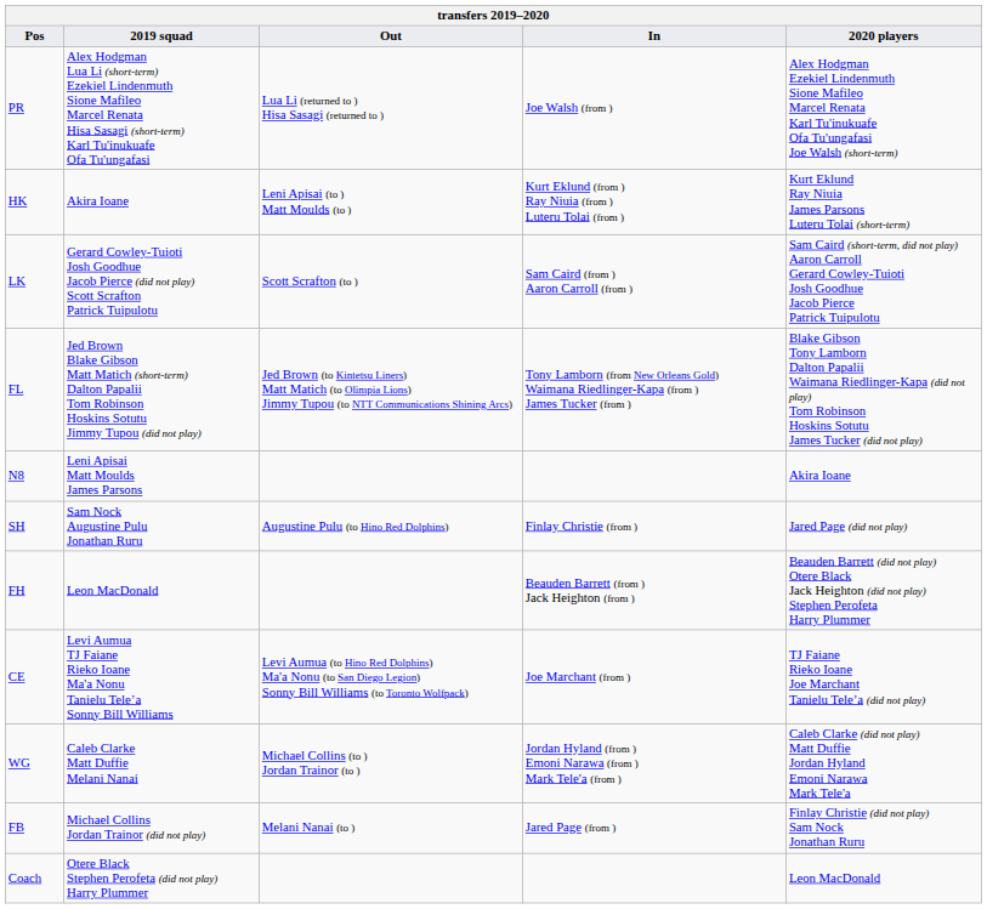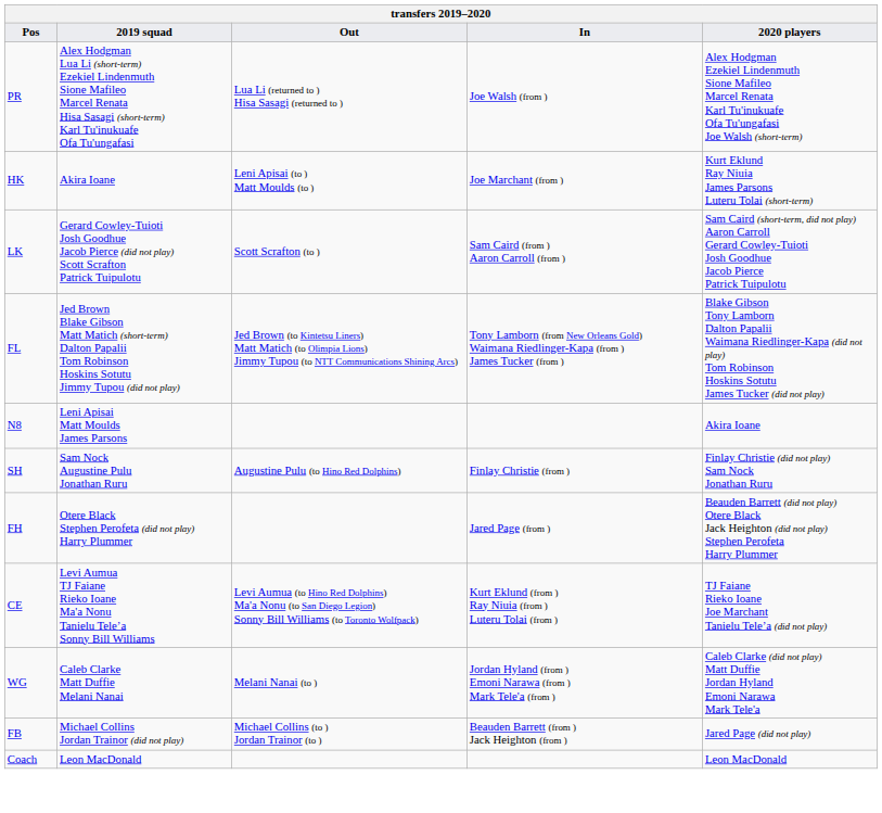 <table class="wikitable" style="text-align: left; width:95%">
 <tr>
 <th colspan="100%"> transfers 2019–2020</th>
 </tr>
 <tr>
 <th style="background:#ebecf0; width:6%;">Pos</th>
 <th style="background:#ebecf0; width:20%;">2019 squad</th>
 <th style="background:#ebecf0; width:27%;">Out</th>
 <th style="background:#ebecf0; width:27%;">In</th>
 <th style="background:#ebecf0; width:20%;">2020 players</th>
 </tr>
 <tr>
 <td><a href='#'>PR</a></td>
 <td> <a href='#'>Alex Hodgman</a> <br> <a href='#'>Lua Li</a> <small><em>(short-term)</em></small> <br> <a href='#'>Ezekiel Lindenmuth</a> <br> <a href='#'>Sione Mafileo</a> <br> <a href='#'>Marcel Renata</a> <br> <a href='#'>Hisa Sasagi</a> <small><em>(short-term)</em></small> <br> <a href='#'>Karl Tu'inukuafe</a> <br> <a href='#'>Ofa Tu'ungafasi</a></td>
 <td>  <a href='#'>Lua Li</a> <small>(returned to )</small> <br>  <a href='#'>Hisa Sasagi</a> <small>(returned to )</small></td>
 <td>  <a href='#'>Joe Walsh</a> <small>(from )</small></td>
 <td> <a href='#'>Alex Hodgman</a> <br> <a href='#'>Ezekiel Lindenmuth</a> <br> <a href='#'>Sione Mafileo</a> <br> <a href='#'>Marcel Renata</a> <br> <a href='#'>Karl Tu'inukuafe</a> <br> <a href='#'>Ofa Tu'ungafasi</a> <br> <a href='#'>Joe Walsh</a> <small><em>(short-term)</em></small></td>
 </tr>
 <tr>
 <td><a href='#'>HK</a></td>
 <td> <a href='#'>Akira Ioane</a></td>
 <td>  <a href='#'>Leni Apisai</a> <small>(to )</small> <br>  <a href='#'>Matt Moulds</a> <small>(to )</small></td>
-<td>  <a href='#'>Kurt Eklund</a> <small>(from )</small> <br>  <a href='#'>Ray Niuia</a> <small>(from )</small> <br>  <a href='#'>Luteru Tolai</a> <small>(from )</small></td>
+<td>  <a href='#'>Joe Marchant</a> <small>(from )</small></td>
 <td> <a href='#'>Kurt Eklund</a> <br> <a href='#'>Ray Niuia</a> <br> <a href='#'>James Parsons</a> <br> <a href='#'>Luteru Tolai</a> <small><em>(short-term)</em></small></td>
 </tr>
 <tr>
 <td><a href='#'>LK</a></td>
 <td> <a href='#'>Gerard Cowley-Tuioti</a> <br> <a href='#'>Josh Goodhue</a> <br> <a href='#'>Jacob Pierce</a> <small><em>(did not play)</em></small> <br> <a href='#'>Scott Scrafton</a> <br> <a href='#'>Patrick Tuipulotu</a></td>
 <td>  <a href='#'>Scott Scrafton</a> <small>(to )</small></td>
 <td>  <a href='#'>Sam Caird</a> <small>(from )</small> <br>  <a href='#'>Aaron Carroll</a> <small>(from )</small></td>
 <td> <a href='#'>Sam Caird</a> <small><em>(short-term, did not play)</em></small> <br> <a href='#'>Aaron Carroll</a> <br> <a href='#'>Gerard Cowley-Tuioti</a> <br> <a href='#'>Josh Goodhue</a> <br> <a href='#'>Jacob Pierce</a> <br> <a href='#'>Patrick Tuipulotu</a></td>
 </tr>
 <tr>
 <td><a href='#'>FL</a></td>
 <td> <a href='#'>Jed Brown</a> <br> <a href='#'>Blake Gibson</a> <br> <a href='#'>Matt Matich</a> <small><em>(short-term)</em></small> <br> <a href='#'>Dalton Papalii</a> <br> <a href='#'>Tom Robinson</a> <br> <a href='#'>Hoskins Sotutu</a> <br> <a href='#'>Jimmy Tupou</a> <small><em>(did not play)</em></small></td>
 <td>  <a href='#'>Jed Brown</a> <small>(to  <a href='#'>Kintetsu Liners</a>)</small> <br>  <a href='#'>Matt Matich</a> <small>(to  <a href='#'>Olimpia Lions</a>)</small> <br>  <a href='#'>Jimmy Tupou</a> <small>(to  <a href='#'>NTT Communications Shining Arcs</a>)</small></td>
 <td>  <a href='#'>Tony Lamborn</a> <small>(from  <a href='#'>New Orleans Gold</a>)</small> <br>  <a href='#'>Waimana Riedlinger-Kapa</a> <small>(from )</small> <br>  <a href='#'>James Tucker</a> <small>(from )</small></td>
 <td> <a href='#'>Blake Gibson</a> <br> <a href='#'>Tony Lamborn</a> <br> <a href='#'>Dalton Papalii</a> <br> <a href='#'>Waimana Riedlinger-Kapa</a> <small><em>(did not play)</em></small> <br> <a href='#'>Tom Robinson</a> <br> <a href='#'>Hoskins Sotutu</a> <br> <a href='#'>James Tucker</a> <small><em>(did not play)</em></small></td>
 </tr>
 <tr>
 <td><a href='#'>N8</a></td>
 <td> <a href='#'>Leni Apisai</a> <br> <a href='#'>Matt Moulds</a> <br> <a href='#'>James Parsons</a></td>
 <td></td>
 <td></td>
 <td> <a href='#'>Akira Ioane</a></td>
 </tr>
 <tr>
 <td><a href='#'>SH</a></td>
 <td> <a href='#'>Sam Nock</a> <br> <a href='#'>Augustine Pulu</a> <br> <a href='#'>Jonathan Ruru</a></td>
 <td>  <a href='#'>Augustine Pulu</a> <small>(to  <a href='#'>Hino Red Dolphins</a>)</small></td>
 <td>  <a href='#'>Finlay Christie</a> <small>(from )</small></td>
-<td> <a href='#'>Jared Page</a> <small><em>(did not play)</em></small></td>
+<td> <a href='#'>Finlay Christie</a> <small><em>(did not play)</em></small> <br> <a href='#'>Sam Nock</a> <br> <a href='#'>Jonathan Ruru</a></td>
 </tr>
 <tr>
 <td><a href='#'>FH</a></td>
-<td> <a href='#'>Leon MacDonald</a></td>
+<td> <a href='#'>Otere Black</a> <br> <a href='#'>Stephen Perofeta</a> <small><em>(did not play)</em></small> <br> <a href='#'>Harry Plummer</a></td>
 <td></td>
-<td>  <a href='#'>Beauden Barrett</a> <small>(from )</small> <br>  Jack Heighton <small>(from )</small></td>
+<td>  <a href='#'>Jared Page</a> <small>(from )</small></td>
 <td> <a href='#'>Beauden Barrett</a> <small><em>(did not play)</em></small> <br> <a href='#'>Otere Black</a> <br> Jack Heighton <small><em>(did not play)</em></small> <br> <a href='#'>Stephen Perofeta</a> <br> <a href='#'>Harry Plummer</a></td>
 </tr>
 <tr>
 <td><a href='#'>CE</a></td>
 <td> <a href='#'>Levi Aumua</a> <br> <a href='#'>TJ Faiane</a> <br> <a href='#'>Rieko Ioane</a> <br> <a href='#'>Ma'a Nonu</a> <br> <a href='#'>Tanielu Tele’a</a> <br> <a href='#'>Sonny Bill Williams</a></td>
 <td>  <a href='#'>Levi Aumua</a> <small>(to  <a href='#'>Hino Red Dolphins</a>)</small> <br>  <a href='#'>Ma'a Nonu</a> <small>(to  <a href='#'>San Diego Legion</a>)</small> <br>  <a href='#'>Sonny Bill Williams</a> <small>(to  <a href='#'>Toronto Wolfpack</a>)</small></td>
-<td>  <a href='#'>Joe Marchant</a> <small>(from )</small></td>
+<td>  <a href='#'>Kurt Eklund</a> <small>(from )</small> <br>  <a href='#'>Ray Niuia</a> <small>(from )</small> <br>  <a href='#'>Luteru Tolai</a> <small>(from )</small></td>
 <td> <a href='#'>TJ Faiane</a> <br> <a href='#'>Rieko Ioane</a> <br> <a href='#'>Joe Marchant</a> <br> <a href='#'>Tanielu Tele’a</a> <small><em>(did not play)</em></small></td>
 </tr>
 <tr>
 <td><a href='#'>WG</a></td>
 <td> <a href='#'>Caleb Clarke</a> <br> <a href='#'>Matt Duffie</a> <br> <a href='#'>Melani Nanai</a></td>
-<td>  <a href='#'>Michael Collins</a> <small>(to )</small> <br>  <a href='#'>Jordan Trainor</a> <small>(to )</small></td>
+<td>  <a href='#'>Melani Nanai</a> <small>(to )</small></td>
 <td>  <a href='#'>Jordan Hyland</a> <small>(from )</small> <br>  <a href='#'>Emoni Narawa</a> <small>(from )</small> <br>  <a href='#'>Mark Tele'a</a> <small>(from )</small></td>
 <td> <a href='#'>Caleb Clarke</a> <small><em>(did not play)</em></small> <br> <a href='#'>Matt Duffie</a> <br> <a href='#'>Jordan Hyland</a> <br> <a href='#'>Emoni Narawa</a> <br> <a href='#'>Mark Tele'a</a></td>
 </tr>
 <tr>
 <td><a href='#'>FB</a></td>
 <td> <a href='#'>Michael Collins</a> <br> <a href='#'>Jordan Trainor</a> <small><em>(did not play)</em></small></td>
-<td>  <a href='#'>Melani Nanai</a> <small>(to )</small></td>
-<td>  <a href='#'>Jared Page</a> <small>(from )</small></td>
-<td> <a href='#'>Finlay Christie</a> <small><em>(did not play)</em></small> <br> <a href='#'>Sam Nock</a> <br> <a href='#'>Jonathan Ruru</a></td>
+<td>  <a href='#'>Michael Collins</a> <small>(to )</small> <br>  <a href='#'>Jordan Trainor</a> <small>(to )</small></td>
+<td>  <a href='#'>Beauden Barrett</a> <small>(from )</small> <br>  Jack Heighton <small>(from )</small></td>
+<td> <a href='#'>Jared Page</a> <small><em>(did not play)</em></small></td>
 </tr>
 <tr>
 <td><a href='#'>Coach</a></td>
-<td> <a href='#'>Otere Black</a> <br> <a href='#'>Stephen Perofeta</a> <small><em>(did not play)</em></small> <br> <a href='#'>Harry Plummer</a></td>
+<td> <a href='#'>Leon MacDonald</a></td>
 <td></td>
 <td></td>
 <td> <a href='#'>Leon MacDonald</a></td>
 </tr>
 </table>
